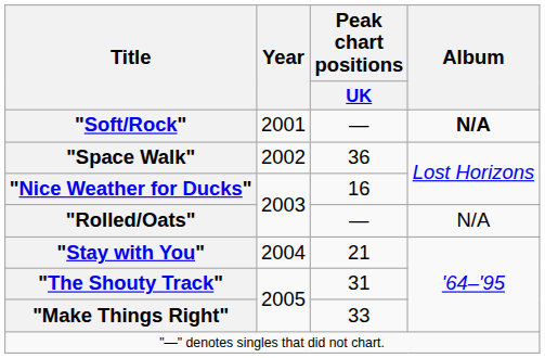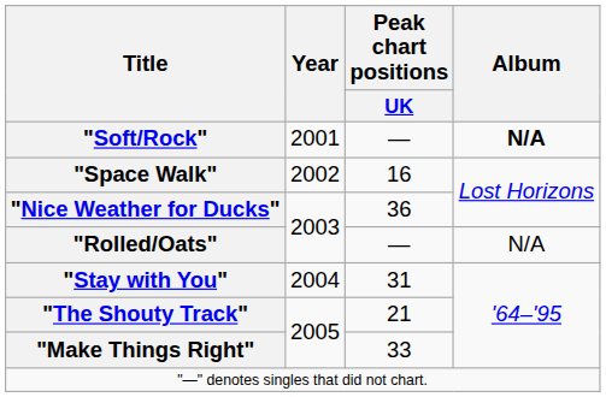 <table class="wikitable plainrowheaders" style="text-align:center">
 <tr>
 <th scope="col" rowspan="2">Title</th>
 <th scope="col" rowspan="2">Year</th>
 <th scope="col" colspan="1">Peak chart positions</th>
 <th scope="col" rowspan="2">Album</th>
 </tr>
 <tr>
 <th style="width:2em;font-size:90%"><a href='#'>UK</a><br></th>
 </tr>
 <tr>
 <th scope="row">"<a href='#'>Soft/Rock</a>"</th>
 <td>2001</td>
 <td>—</td>
 <td><strong>N/A</strong></td>
 </tr>
 <tr>
 <th scope="row">"Space Walk"</th>
 <td>2002</td>
-<td>36</td>
+<td align="center">16</td>
 <td rowspan="2"><em><a href='#'>Lost Horizons</a></em></td>
 </tr>
 <tr>
 <th scope="row">"<a href='#'>Nice Weather for Ducks</a>"</th>
 <td rowspan="2">2003</td>
-<td align="center">16</td>
+<td>36</td>
 </tr>
 <tr>
 <th scope="row">"Rolled/Oats"</th>
 <td>—</td>
 <td>N/A</td>
 </tr>
 <tr>
 <th scope="row">"<a href='#'>Stay with You</a>"</th>
 <td>2004</td>
-<td align="center">21</td>
+<td>31</td>
 <td rowspan="3"><em><a href='#'>'64–'95</a></em></td>
 </tr>
 <tr>
 <th scope="row">"<a href='#'>The Shouty Track</a>"</th>
 <td rowspan="2">2005</td>
-<td>31</td>
+<td align="center">21</td>
 </tr>
 <tr>
 <th scope="row">"Make Things Right"</th>
 <td align="center">33</td>
 </tr>
 <tr>
 <td colspan="7" style="font-size: 8pt; text-align:center">"—" denotes singles that did not chart.</td>
 </tr>
 </table>
